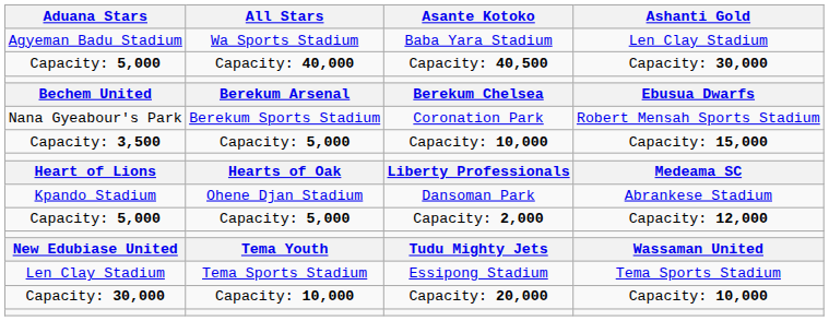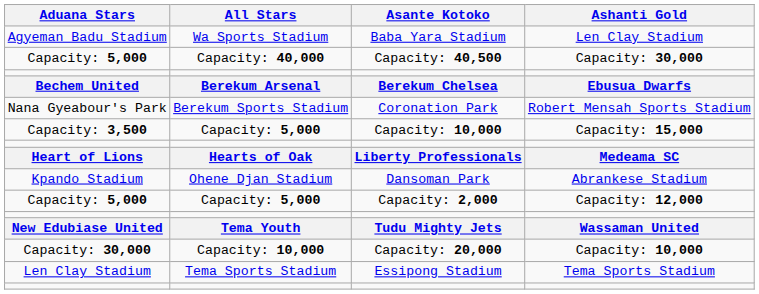 <table class="wikitable" style="text-align:center">
 <tr>
 <th><a href='#'>Aduana Stars</a></th>
 <th><a href='#'>All Stars</a></th>
 <th><a href='#'>Asante Kotoko</a></th>
 <th><a href='#'>Ashanti Gold</a></th>
 </tr>
 <tr>
 <td><a href='#'>Agyeman Badu Stadium</a></td>
 <td><a href='#'>Wa Sports Stadium</a></td>
 <td><a href='#'>Baba Yara Stadium</a></td>
 <td><a href='#'>Len Clay Stadium</a></td>
 </tr>
 <tr>
 <td>Capacity: <strong>5,000</strong></td>
 <td>Capacity: <strong>40,000</strong></td>
 <td>Capacity: <strong>40,500</strong></td>
 <td>Capacity: <strong>30,000</strong></td>
 </tr>
 <tr>
 <td></td>
 <td></td>
 <td></td>
 <td></td>
 </tr>
 <tr>
 <th><a href='#'>Bechem United</a></th>
 <th><a href='#'>Berekum Arsenal</a></th>
 <th><a href='#'>Berekum Chelsea</a></th>
 <th><a href='#'>Ebusua Dwarfs</a></th>
 </tr>
 <tr>
 <td>Nana Gyeabour's Park</td>
 <td><a href='#'>Berekum Sports Stadium</a></td>
 <td><a href='#'>Coronation Park</a></td>
 <td><a href='#'>Robert Mensah Sports Stadium</a></td>
 </tr>
 <tr>
 <td>Capacity: <strong>3,500</strong></td>
 <td>Capacity: <strong>5,000</strong></td>
 <td>Capacity: <strong>10,000</strong></td>
 <td>Capacity: <strong>15,000 </strong></td>
 </tr>
 <tr>
 <td></td>
 <td></td>
 <td></td>
 <td></td>
 </tr>
 <tr>
 <th><a href='#'>Heart of Lions</a></th>
 <th><a href='#'>Hearts of Oak</a></th>
 <th><a href='#'>Liberty Professionals</a></th>
 <th><a href='#'>Medeama SC</a></th>
 </tr>
 <tr>
 <td><a href='#'>Kpando Stadium</a></td>
 <td><a href='#'>Ohene Djan Stadium</a></td>
 <td><a href='#'>Dansoman Park</a></td>
 <td><a href='#'>Abrankese Stadium</a></td>
 </tr>
 <tr>
 <td>Capacity: <strong>5,000</strong></td>
 <td>Capacity: <strong>5,000</strong></td>
 <td>Capacity: <strong>2,000</strong></td>
 <td>Capacity: <strong>12,000</strong></td>
 </tr>
 <tr>
 <td></td>
 <td></td>
 <td></td>
 <td></td>
 </tr>
 <tr>
 <th><a href='#'>New Edubiase United</a></th>
 <th><a href='#'>Tema Youth</a></th>
 <th><a href='#'>Tudu Mighty Jets</a></th>
 <th><a href='#'>Wassaman United</a></th>
 </tr>
 <tr>
+<td>Capacity: <strong>30,000</strong></td>
+<td>Capacity: <strong>10,000</strong></td>
+<td>Capacity: <strong>20,000</strong></td>
+<td>Capacity: <strong>10,000</strong></td>
+</tr>
+<tr>
 <td><a href='#'>Len Clay Stadium</a></td>
 <td><a href='#'>Tema Sports Stadium</a></td>
 <td><a href='#'>Essipong Stadium</a></td>
 <td><a href='#'>Tema Sports Stadium</a></td>
-</tr>
-<tr>
-<td>Capacity: <strong>30,000</strong></td>
-<td>Capacity: <strong>10,000</strong></td>
-<td>Capacity: <strong>20,000</strong></td>
-<td>Capacity: <strong>10,000</strong></td>
 </tr>
 <tr>
 <td></td>
 <td></td>
 <td></td>
 <td></td>
 </tr>
 </table>
